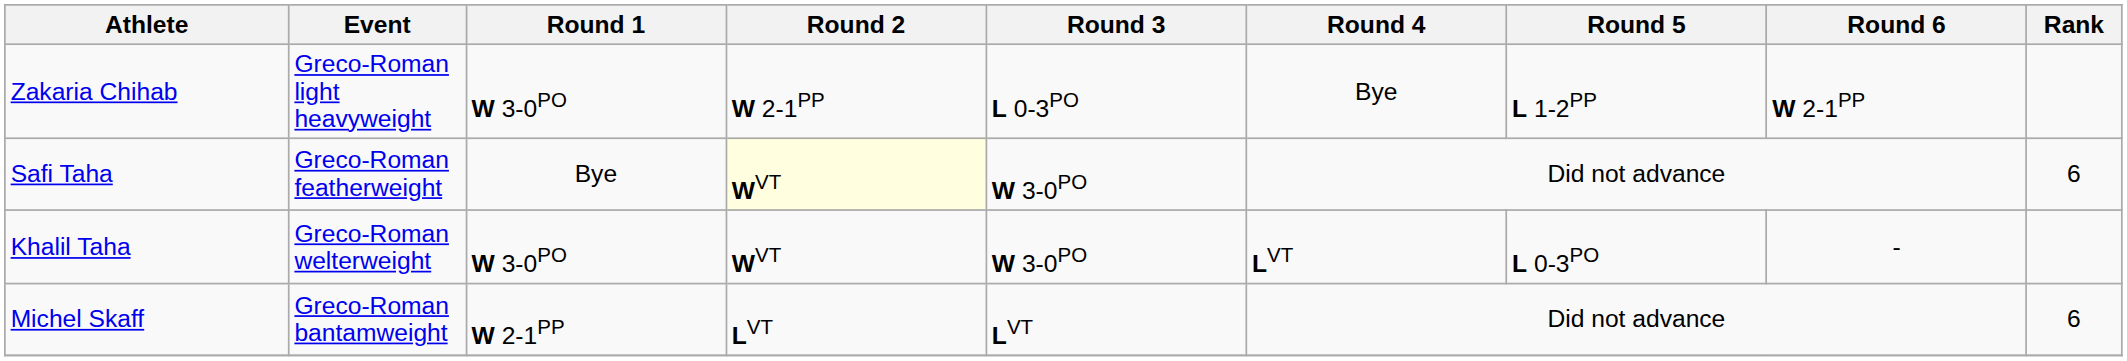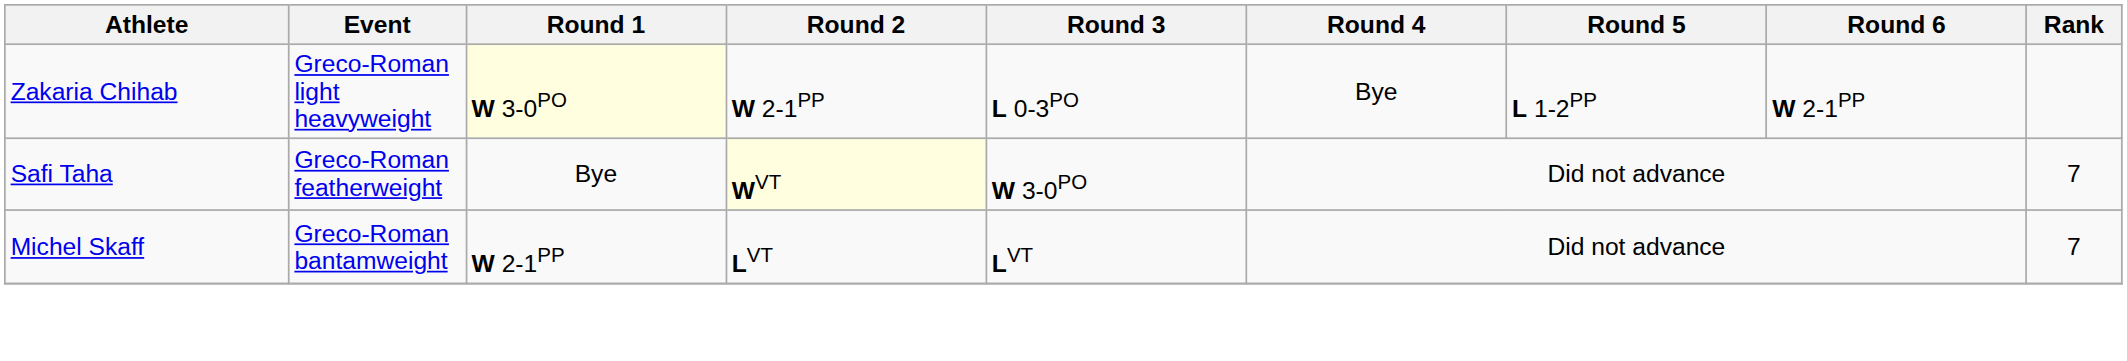 <table class="wikitable" width="98%" style="text-align:left; font-size:90%">
 <tr>
 <th width="12%">Athlete</th>
 <th width="5%">Event</th>
 <th width="11%">Round 1</th>
 <th width="11%">Round 2</th>
 <th width="11%">Round 3</th>
 <th width="11%">Round 4</th>
 <th width="11%">Round 5</th>
 <th width="11%">Round 6</th>
 <th width="4%">Rank</th>
 </tr>
 <tr>
 <td><a href='#'>Zakaria Chihab</a></td>
 <td><a href='#'>Greco-Roman light heavyweight</a></td>
-<td><br><strong>W</strong> 3-0<sup>PO</sup></td>
+<td style="background: lightyellow;"><br><strong>W</strong> 3-0<sup>PO</sup></td>
 <td><br><strong>W</strong> 2-1<sup>PP</sup></td>
 <td><br><strong>L</strong> 0-3<sup>PO</sup></td>
 <td align=center>Bye</td>
 <td><br><strong>L</strong> 1-2<sup>PP</sup></td>
 <td><br><strong>W</strong> 2-1<sup>PP</sup></td>
 <td align=center></td>
 </tr>
 <tr>
 <td><a href='#'>Safi Taha</a></td>
 <td><a href='#'>Greco-Roman featherweight</a></td>
 <td align=center>Bye</td>
 <td style="background: lightyellow;"><br><strong>W</strong><sup>VT</sup></td>
 <td><br><strong>W</strong> 3-0<sup>PO</sup></td>
 <td colspan=3 align=center>Did not advance</td>
-<td align=center>6</td>
-</tr>
-<tr>
-<td><a href='#'>Khalil Taha</a></td>
-<td><a href='#'>Greco-Roman welterweight</a></td>
-<td><br><strong>W</strong> 3-0<sup>PO</sup></td>
-<td><br><strong>W</strong><sup>VT</sup></td>
-<td><br><strong>W</strong> 3-0<sup>PO</sup></td>
-<td><br><strong>L</strong><sup>VT</sup></td>
-<td><br><strong>L</strong> 0-3<sup>PO</sup></td>
-<td align=center>-</td>
-<td align=center></td>
+<td align=center>7</td>
 </tr>
 <tr>
 <td><a href='#'>Michel Skaff</a></td>
 <td><a href='#'>Greco-Roman bantamweight</a></td>
 <td><br><strong>W</strong> 2-1<sup>PP</sup></td>
 <td><br><strong>L</strong><sup>VT</sup></td>
 <td><br><strong>L</strong><sup>VT</sup></td>
 <td colspan=3 align=center>Did not advance</td>
-<td align=center>6</td>
+<td align=center>7</td>
 </tr>
 <tr>
 </tr>
 </table>
